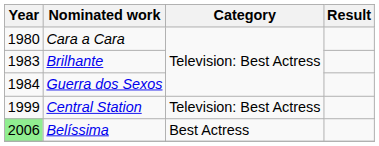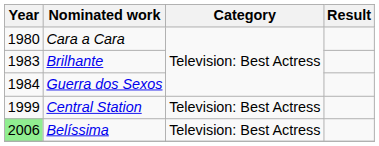 <table class="wikitable sortable">
 <tr>
 <th>Year</th>
 <th>Nominated work</th>
 <th>Category</th>
 <th>Result</th>
 </tr>
 <tr>
 <td>1980</td>
 <td><em>Cara a Cara</em></td>
 <td rowspan="3">Television: Best Actress</td>
 <td></td>
 </tr>
 <tr>
 <td>1983</td>
 <td><em><a href='#'>Brilhante</a></em></td>
 <td></td>
 </tr>
 <tr>
 <td>1984</td>
 <td><em><a href='#'>Guerra dos Sexos</a></em></td>
 <td></td>
 </tr>
 <tr>
 <td>1999</td>
 <td><em><a href='#'>Central Station</a></em></td>
 <td>Television: Best Actress</td>
 <td></td>
 </tr>
 <tr>
 <td style="background: lightgreen;">2006</td>
 <td><em><a href='#'>Belíssima</a></em></td>
-<td>Best Actress</td>
+<td>Television: Best Actress</td>
 <td></td>
 </tr>
 <tr>
 </tr>
 </table>
